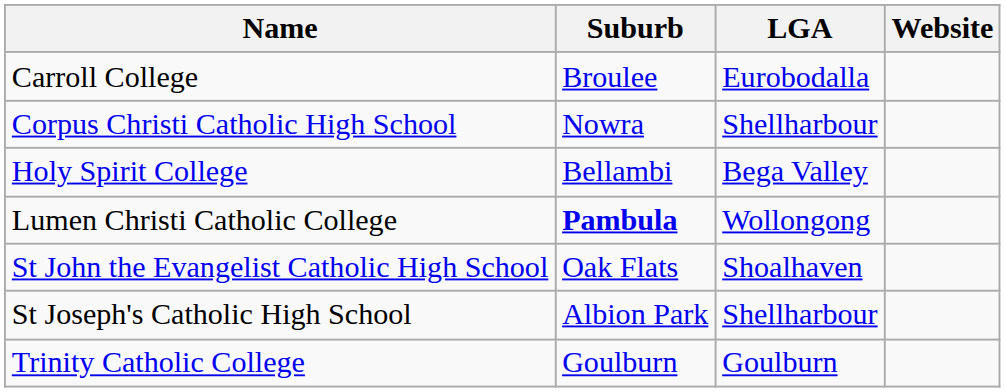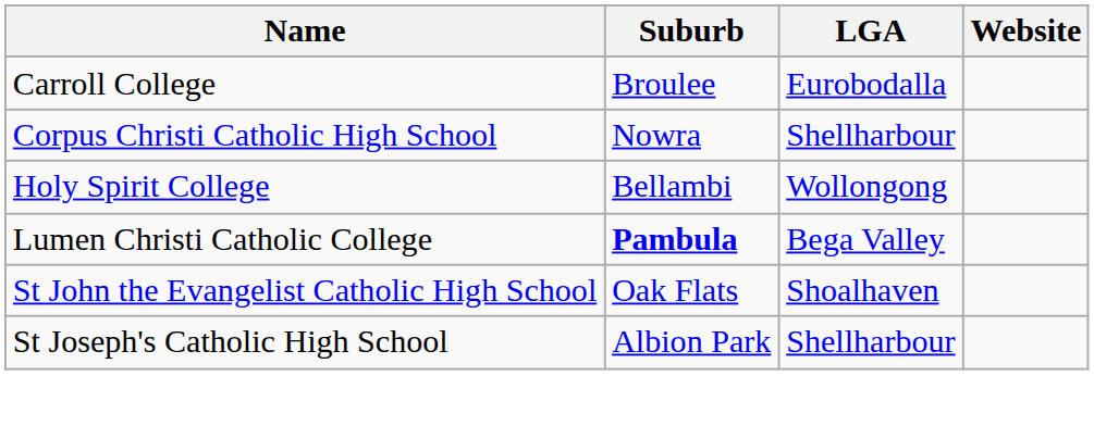 <table class="wikitable sortable">
 <tr>
 <th>Name</th>
 <th>Suburb</th>
 <th>LGA</th>
 <th>Website</th>
 </tr>
 <tr>
 <td>Carroll College</td>
 <td><a href='#'>Broulee</a></td>
 <td><a href='#'>Eurobodalla</a></td>
 <td></td>
 </tr>
 <tr>
 <td><a href='#'>Corpus Christi Catholic High School</a></td>
 <td><a href='#'>Nowra</a></td>
 <td><a href='#'>Shellharbour</a></td>
 <td></td>
 </tr>
 <tr>
 <td><a href='#'>Holy Spirit College</a></td>
 <td><a href='#'>Bellambi</a></td>
-<td><a href='#'>Bega Valley</a></td>
+<td><a href='#'>Wollongong</a></td>
 <td></td>
 </tr>
 <tr>
 <td>Lumen Christi Catholic College</td>
 <td><strong><a href='#'>Pambula</a></strong></td>
-<td><a href='#'>Wollongong</a></td>
+<td><a href='#'>Bega Valley</a></td>
 <td></td>
 </tr>
 <tr>
 <td><a href='#'>St John the Evangelist Catholic High School</a></td>
 <td><a href='#'>Oak Flats</a></td>
 <td><a href='#'>Shoalhaven</a></td>
 <td></td>
 </tr>
 <tr>
 <td>St Joseph's Catholic High School</td>
 <td><a href='#'>Albion Park</a></td>
 <td><a href='#'>Shellharbour</a></td>
 <td></td>
 </tr>
-<tr>
-<td><a href='#'>Trinity Catholic College</a></td>
-<td><a href='#'>Goulburn</a></td>
-<td><a href='#'>Goulburn</a></td>
-<td></td>
-</tr>
 </table>
